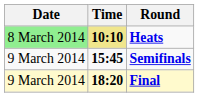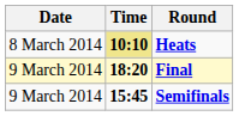 <table class="wikitable">
 <tr>
 <th>Date</th>
 <th>Time</th>
 <th>Round</th>
 </tr>
 <tr>
-<td style="background: lightgreen;">8 March 2014</td>
+<td>8 March 2014</td>
 <td style="background: khaki;"><strong>10:10</strong></td>
 <td><strong><a href='#'>Heats</a></strong></td>
+</tr>
+<tr style=background:lemonchiffon>
+<td>9 March 2014</td>
+<td><strong>18:20</strong></td>
+<td><strong><a href='#'>Final</a></strong></td>
 </tr>
 <tr>
 <td>9 March 2014</td>
 <td><strong>15:45</strong></td>
 <td><strong><a href='#'>Semifinals</a></strong></td>
 </tr>
-<tr style=background:lemonchiffon>
-<td>9 March 2014</td>
-<td><strong>18:20</strong></td>
-<td><strong><a href='#'>Final</a></strong></td>
-</tr>
 </table>
